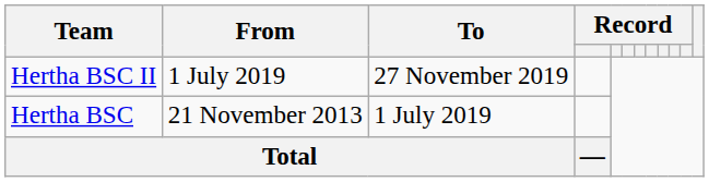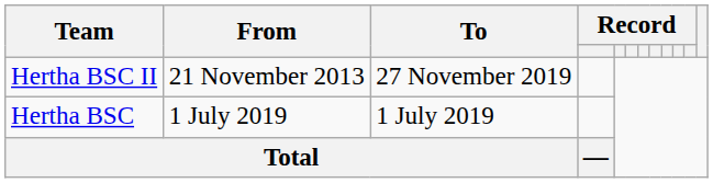 <table class=wikitable style="text-align: center">
 <tr>
 <th rowspan=2>Team</th>
 <th rowspan=2>From</th>
 <th rowspan=2>To</th>
 <th colspan=8>Record</th>
 <th rowspan=2></th>
 </tr>
 <tr>
 <th></th>
 <th></th>
 <th></th>
 <th></th>
 <th></th>
 <th></th>
 <th></th>
 <th></th>
 </tr>
 <tr>
 <td align=left><a href='#'>Hertha BSC II</a></td>
-<td align=left>1 July 2019</td>
+<td align=left>21 November 2013</td>
 <td align=left>27 November 2019<br></td>
 <td></td>
 </tr>
 <tr>
 <td align=left><a href='#'>Hertha BSC</a></td>
-<td align=left>21 November 2013</td>
+<td align=left>1 July 2019</td>
 <td align=left>1 July 2019<br></td>
 <td></td>
 </tr>
 <tr>
 <th colspan=3>Total<br></th>
 <th>—</th>
 </tr>
 </table>
